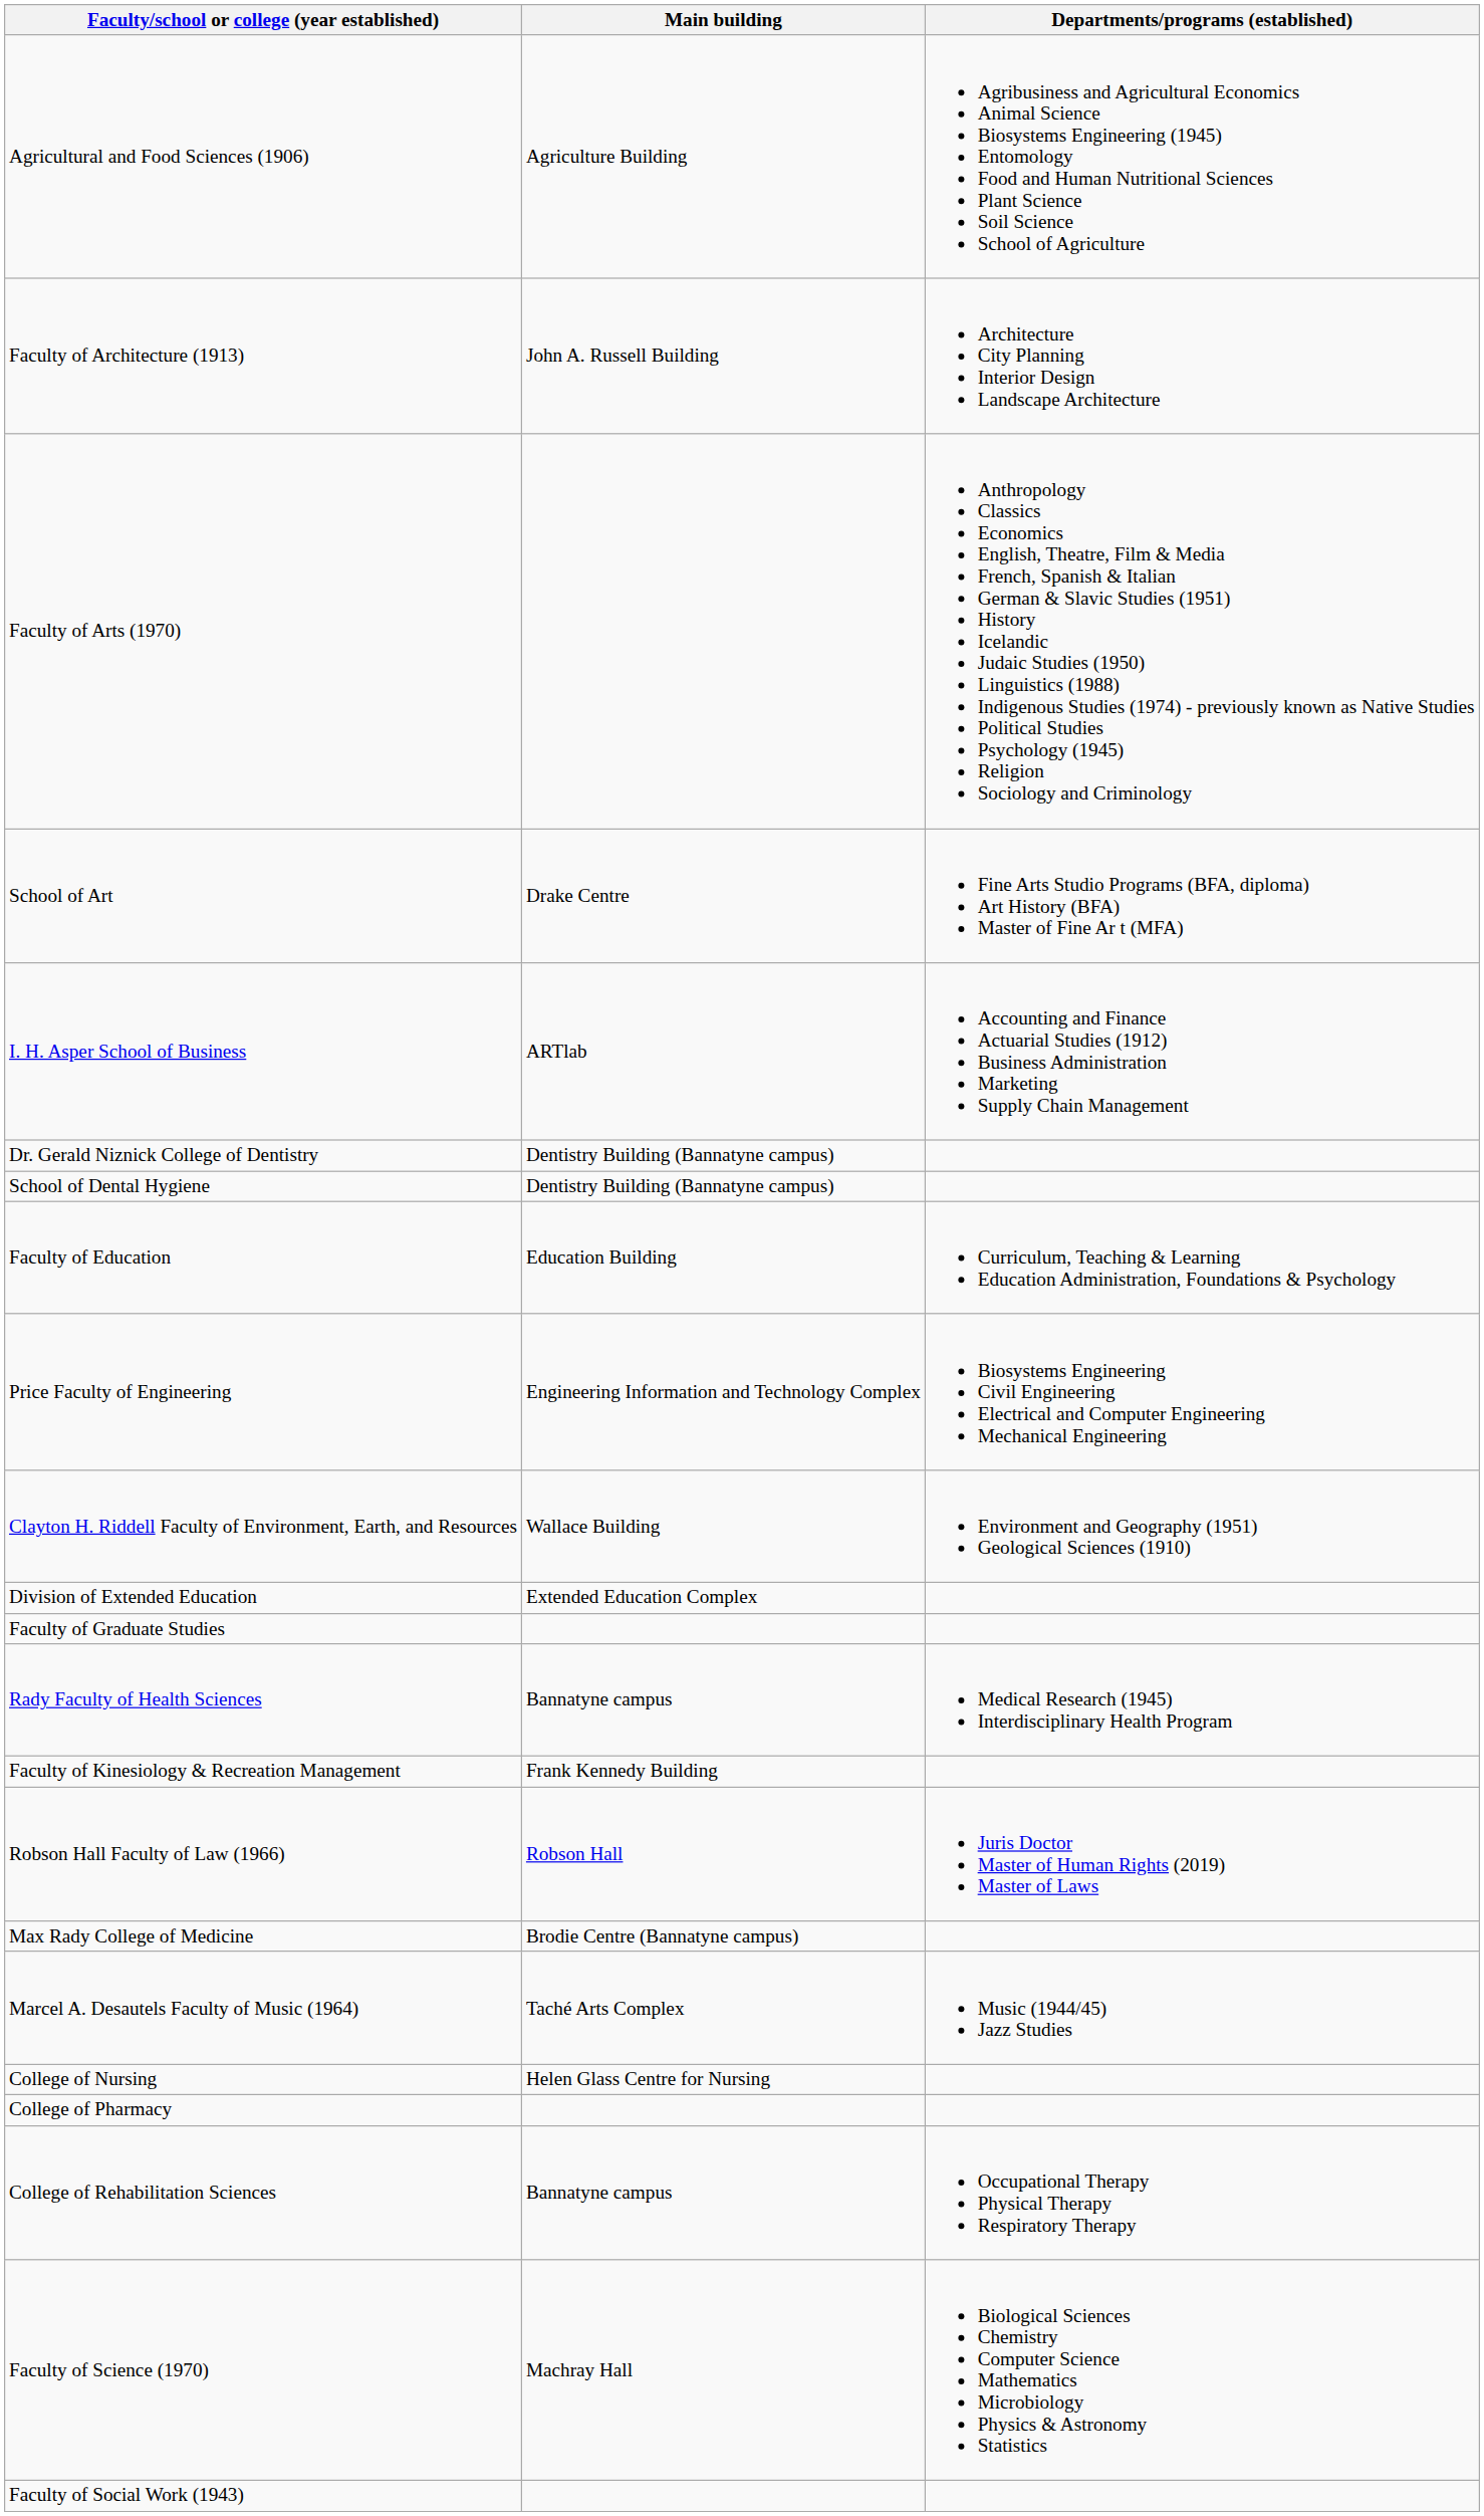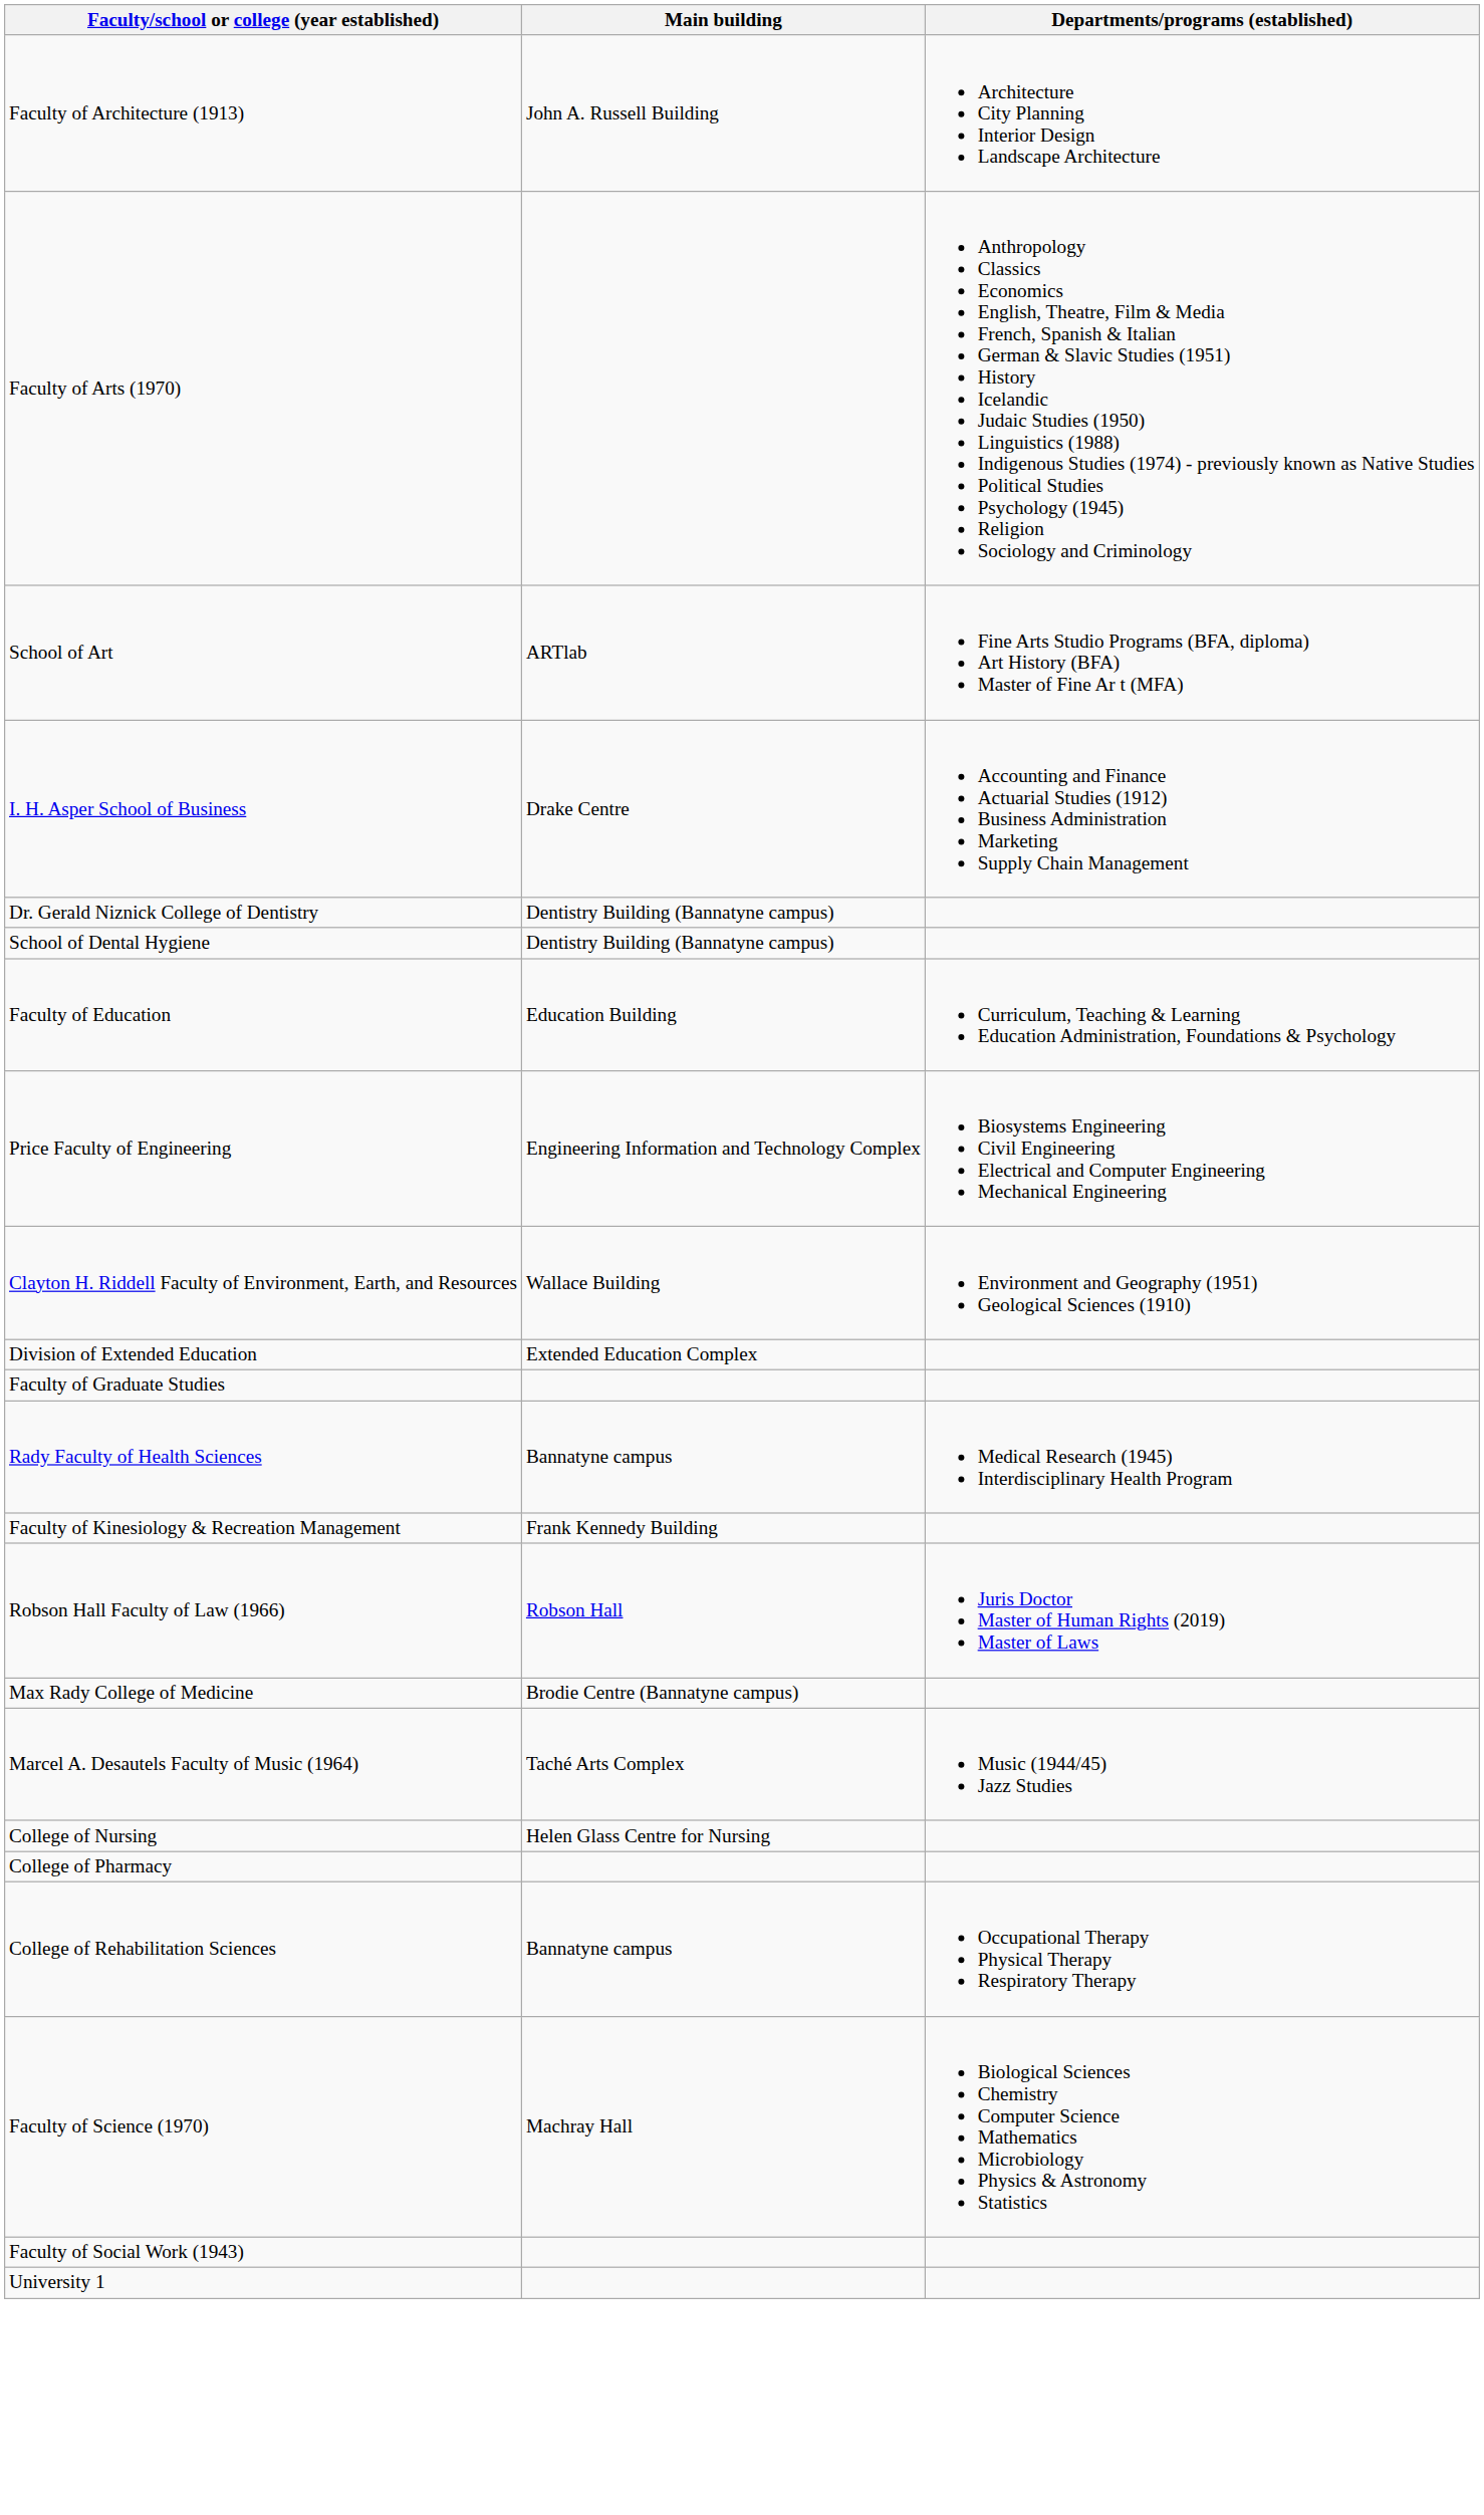 <table class="wikitable">
 <tr>
 <th><a href='#'>Faculty/school</a> or <a href='#'>college</a> (year established)</th>
 <th>Main building</th>
 <th>Departments/programs (established)</th>
-</tr>
-<tr>
-<td>Agricultural and Food Sciences (1906)</td>
-<td>Agriculture Building</td>
-<td><br><ul><li>Agribusiness and Agricultural Economics</li><li>Animal Science</li><li>Biosystems Engineering (1945)</li><li>Entomology</li><li>Food and Human Nutritional Sciences</li><li>Plant Science</li><li>Soil Science</li><li>School of Agriculture</li></ul></td>
 </tr>
 <tr>
 <td>Faculty of Architecture (1913)</td>
 <td>John A. Russell Building</td>
 <td><br><ul><li>Architecture</li><li>City Planning</li><li>Interior Design</li><li>Landscape Architecture</li></ul></td>
 </tr>
 <tr>
 <td>Faculty of Arts (1970)</td>
 <td></td>
 <td><br><ul><li>Anthropology</li><li>Classics</li><li>Economics</li><li>English, Theatre, Film & Media</li><li>French, Spanish & Italian</li><li>German & Slavic Studies (1951)</li><li>History</li><li>Icelandic</li><li>Judaic Studies (1950)</li><li>Linguistics (1988)</li><li>Indigenous Studies (1974) - previously known as Native Studies</li><li>Political Studies</li><li>Psychology (1945)</li><li>Religion</li><li>Sociology and Criminology</li></ul></td>
 </tr>
 <tr>
 <td>School of Art</td>
-<td>Drake Centre</td>
+<td>ARTlab</td>
 <td><br><ul><li>Fine Arts Studio Programs (BFA, diploma)</li><li>Art History (BFA)</li><li>Master of Fine Ar t (MFA)</li></ul></td>
 </tr>
 <tr>
 <td><a href='#'>I. H. Asper School of Business</a></td>
-<td>ARTlab</td>
+<td>Drake Centre</td>
 <td><br><ul><li>Accounting and Finance</li><li>Actuarial Studies (1912)</li><li>Business Administration</li><li>Marketing</li><li>Supply Chain Management</li></ul></td>
 </tr>
 <tr>
 <td>Dr. Gerald Niznick College of Dentistry</td>
 <td>Dentistry Building (Bannatyne campus)</td>
 <td></td>
 </tr>
 <tr>
 <td>School of Dental Hygiene</td>
 <td>Dentistry Building (Bannatyne campus)</td>
 <td></td>
 </tr>
 <tr>
 <td>Faculty of Education</td>
 <td>Education Building</td>
 <td><br><ul><li>Curriculum, Teaching & Learning</li><li>Education Administration, Foundations & Psychology</li></ul></td>
 </tr>
 <tr>
 <td>Price Faculty of Engineering</td>
 <td>Engineering Information and Technology Complex</td>
 <td><br><ul><li>Biosystems Engineering</li><li>Civil Engineering</li><li>Electrical and Computer Engineering</li><li>Mechanical Engineering</li></ul></td>
 </tr>
 <tr>
 <td><a href='#'>Clayton H. Riddell</a> Faculty of Environment, Earth, and Resources</td>
 <td>Wallace Building</td>
 <td><br><ul><li>Environment and Geography (1951)</li><li>Geological Sciences (1910)</li></ul></td>
 </tr>
 <tr>
 <td>Division of Extended Education</td>
 <td>Extended Education Complex</td>
 <td></td>
 </tr>
 <tr>
 <td>Faculty of Graduate Studies</td>
 <td></td>
 <td></td>
 </tr>
 <tr>
 <td><a href='#'>Rady Faculty of Health Sciences</a></td>
 <td>Bannatyne campus</td>
 <td><br><ul><li>Medical Research (1945)</li><li>Interdisciplinary Health Program</li></ul></td>
 </tr>
 <tr>
 <td>Faculty of Kinesiology & Recreation Management</td>
 <td>Frank Kennedy Building</td>
 <td></td>
 </tr>
 <tr>
 <td>Robson Hall Faculty of Law (1966)</td>
 <td><a href='#'>Robson Hall</a></td>
 <td><br><ul><li><a href='#'>Juris Doctor</a></li><li><a href='#'>Master of Human Rights</a> (2019)</li><li><a href='#'>Master of Laws</a></li></ul></td>
 </tr>
 <tr>
 <td>Max Rady College of Medicine</td>
 <td>Brodie Centre (Bannatyne campus)</td>
 <td></td>
 </tr>
 <tr>
 <td>Marcel A. Desautels Faculty of Music (1964)</td>
 <td>Taché Arts Complex</td>
 <td><br><ul><li>Music (1944/45)</li><li>Jazz Studies</li></ul></td>
 </tr>
 <tr>
 <td>College of Nursing</td>
 <td>Helen Glass Centre for Nursing</td>
 <td></td>
 </tr>
 <tr>
 <td>College of Pharmacy</td>
 <td></td>
 <td></td>
 </tr>
 <tr>
 <td>College of Rehabilitation Sciences</td>
 <td>Bannatyne campus</td>
 <td><br><ul><li>Occupational Therapy</li><li>Physical Therapy</li><li>Respiratory Therapy</li></ul></td>
 </tr>
 <tr>
 <td>Faculty of Science (1970)</td>
 <td>Machray Hall</td>
 <td><br><ul><li>Biological Sciences</li><li>Chemistry</li><li>Computer Science</li><li>Mathematics</li><li>Microbiology</li><li>Physics & Astronomy</li><li>Statistics</li></ul></td>
 </tr>
 <tr>
 <td>Faculty of Social Work (1943)</td>
 <td></td>
 <td></td>
 </tr>
+<tr>
+<td>University 1</td>
+<td></td>
+<td></td>
+</tr>
 </table>
